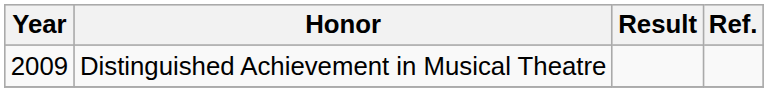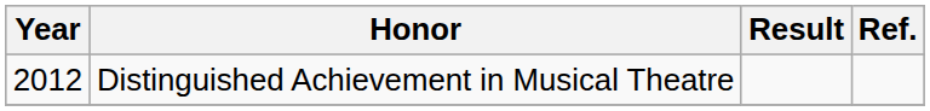 <table class="wikitable plainrowheaders" style="text-align:center;">
 <tr>
 <th>Year</th>
 <th>Honor</th>
 <th>Result</th>
 <th>Ref.</th>
 </tr>
 <tr>
-<td>2009</td>
+<td>2012</td>
 <td>Distinguished Achievement in Musical Theatre</td>
 <td></td>
 <td></td>
 </tr>
 <tr>
 </tr>
 </table>
